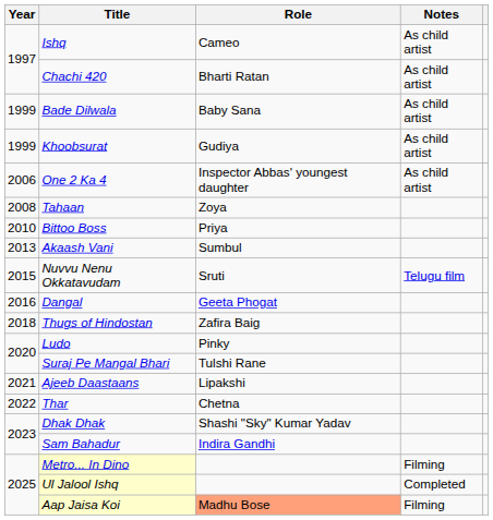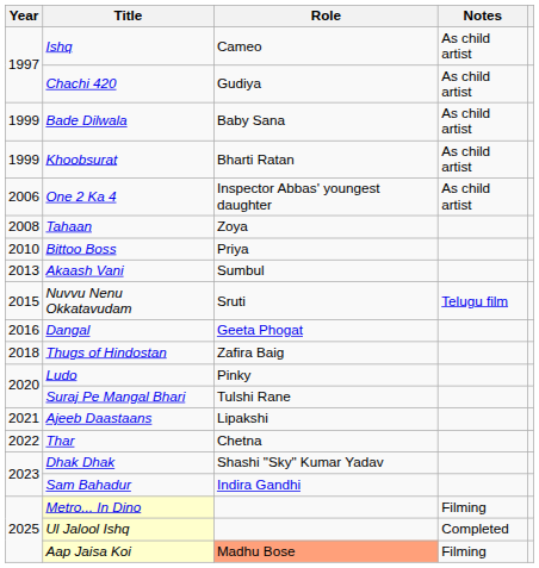 <table class="wikitable sortable">
 <tr>
 <th>Year</th>
 <th>Title</th>
 <th>Role</th>
 <th scope="col" class="unsortable">Notes</th>
 <th scope="col" class="unsortable"></th>
 </tr>
 <tr>
 <td rowspan="2">1997</td>
 <td><em><a href='#'>Ishq</a></em></td>
 <td>Cameo</td>
 <td>As child artist</td>
 <td></td>
 </tr>
 <tr>
 <td><em><a href='#'>Chachi 420</a></em></td>
-<td>Bharti Ratan</td>
+<td>Gudiya</td>
 <td>As child artist</td>
 <td></td>
 </tr>
 <tr>
 <td>1999</td>
 <td><em><a href='#'>Bade Dilwala</a></em></td>
 <td>Baby Sana</td>
 <td>As child artist</td>
 <td></td>
 </tr>
 <tr>
 <td>1999</td>
 <td><em><a href='#'>Khoobsurat</a></em></td>
-<td>Gudiya</td>
+<td>Bharti Ratan</td>
 <td>As child artist</td>
 <td></td>
 </tr>
 <tr>
 <td>2006</td>
 <td><em><a href='#'>One 2 Ka 4</a></em></td>
 <td>Inspector Abbas' youngest daughter</td>
 <td>As child artist</td>
 <td></td>
 </tr>
 <tr>
 <td>2008</td>
 <td><em><a href='#'>Tahaan</a></em></td>
 <td>Zoya</td>
 <td></td>
 <td></td>
 </tr>
 <tr>
 <td>2010</td>
 <td><em><a href='#'>Bittoo Boss</a></em></td>
 <td>Priya</td>
 <td></td>
 <td></td>
 </tr>
 <tr>
 <td>2013</td>
 <td><em><a href='#'>Akaash Vani</a></em></td>
 <td>Sumbul</td>
 <td></td>
 <td></td>
 </tr>
 <tr>
 <td>2015</td>
 <td><em>Nuvvu Nenu Okkatavudam</em></td>
 <td>Sruti</td>
 <td><a href='#'>Telugu film</a></td>
 <td></td>
 </tr>
 <tr>
 <td>2016</td>
 <td><em><a href='#'>Dangal</a></em></td>
 <td><a href='#'>Geeta Phogat</a></td>
 <td></td>
 <td></td>
 </tr>
 <tr>
 <td>2018</td>
 <td><em><a href='#'>Thugs of Hindostan</a></em></td>
 <td>Zafira Baig</td>
 <td></td>
 <td></td>
 </tr>
 <tr>
 <td rowspan="2">2020</td>
 <td><em><a href='#'>Ludo</a></em></td>
 <td>Pinky</td>
 <td></td>
 <td></td>
 </tr>
 <tr>
 <td><em><a href='#'>Suraj Pe Mangal Bhari</a></em></td>
 <td>Tulshi Rane</td>
 <td></td>
 <td></td>
 </tr>
 <tr>
 <td>2021</td>
 <td><em><a href='#'>Ajeeb Daastaans</a></em></td>
 <td>Lipakshi</td>
 <td></td>
 <td></td>
 </tr>
 <tr>
 <td>2022</td>
 <td><em><a href='#'>Thar</a></em></td>
 <td>Chetna</td>
 <td></td>
 <td></td>
 </tr>
 <tr>
 <td rowspan="2">2023</td>
 <td><em><a href='#'>Dhak Dhak</a></em></td>
 <td>Shashi "Sky" Kumar Yadav</td>
 <td></td>
 <td></td>
 </tr>
 <tr>
 <td><em><a href='#'>Sam Bahadur</a></em></td>
 <td><a href='#'>Indira Gandhi</a></td>
 <td></td>
 <td></td>
 </tr>
 <tr>
 <td rowspan="3">2025</td>
 <td scope="row" style="background:#FFFFCC;"><em><a href='#'>Metro... In Dino</a></em></td>
 <td></td>
 <td>Filming</td>
 <td></td>
 </tr>
 <tr>
 <td scope="row" style="background:#FFFFCC;"><em>Ul Jalool Ishq</em> </td>
 <td></td>
 <td>Completed</td>
 <td></td>
 </tr>
 <tr>
 <td scope="row" style="background:#FFFFCC;"><em>Aap Jaisa Koi</em> </td>
 <td style="background: lightsalmon;">Madhu Bose</td>
 <td>Filming</td>
 <td></td>
 </tr>
 </table>
